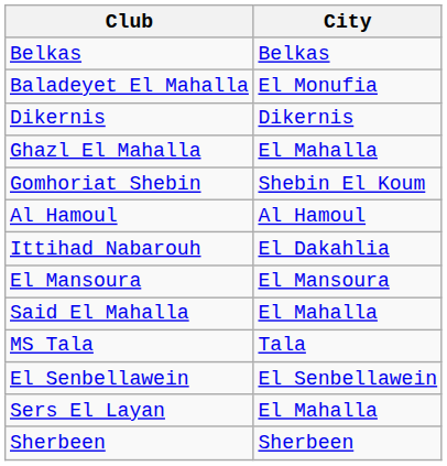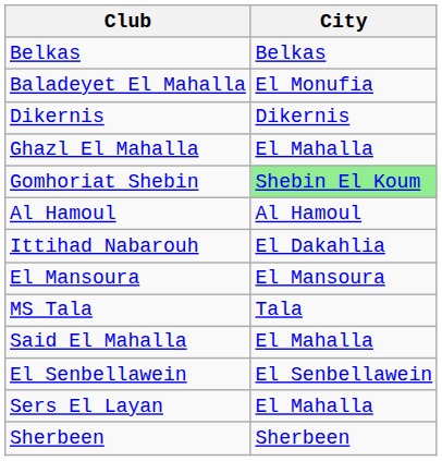 <table class="wikitable sortable">
 <tr>
 <th>Club</th>
 <th>City</th>
 </tr>
 <tr>
 <td><a href='#'>Belkas</a></td>
 <td><a href='#'>Belkas</a></td>
 </tr>
 <tr>
 <td><a href='#'>Baladeyet El Mahalla</a></td>
 <td><a href='#'>El Monufia</a></td>
 </tr>
 <tr>
 <td><a href='#'>Dikernis</a></td>
 <td><a href='#'>Dikernis</a></td>
 </tr>
 <tr>
 <td><a href='#'>Ghazl El Mahalla</a></td>
 <td><a href='#'>El Mahalla</a></td>
 </tr>
 <tr>
 <td><a href='#'>Gomhoriat Shebin</a></td>
-<td><a href='#'>Shebin El Koum</a></td>
+<td style="background: lightgreen;"><a href='#'>Shebin El Koum</a></td>
 </tr>
 <tr>
 <td><a href='#'>Al Hamoul</a></td>
 <td><a href='#'>Al Hamoul</a></td>
 </tr>
 <tr>
 <td><a href='#'>Ittihad Nabarouh</a></td>
 <td><a href='#'>El Dakahlia</a></td>
 </tr>
 <tr>
 <td><a href='#'>El Mansoura</a></td>
 <td><a href='#'>El Mansoura</a></td>
 </tr>
 <tr>
+<td><a href='#'>MS Tala</a></td>
+<td><a href='#'>Tala</a></td>
+</tr>
+<tr>
 <td><a href='#'>Said El Mahalla</a></td>
 <td><a href='#'>El Mahalla</a></td>
-</tr>
-<tr>
-<td><a href='#'>MS Tala</a></td>
-<td><a href='#'>Tala</a></td>
 </tr>
 <tr>
 <td><a href='#'>El Senbellawein</a></td>
 <td><a href='#'>El Senbellawein</a></td>
 </tr>
 <tr>
 <td><a href='#'>Sers El Layan</a></td>
 <td><a href='#'>El Mahalla</a></td>
 </tr>
 <tr>
 <td><a href='#'>Sherbeen</a></td>
 <td><a href='#'>Sherbeen</a></td>
 </tr>
 </table>
